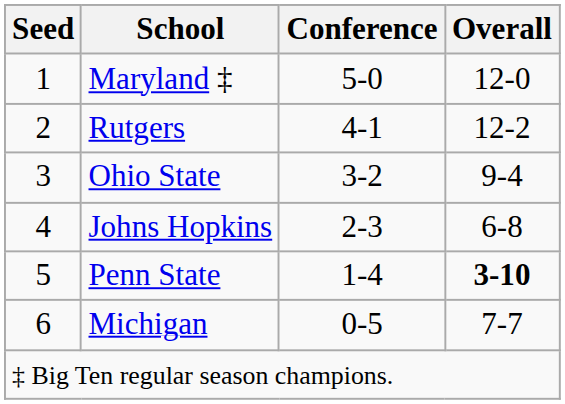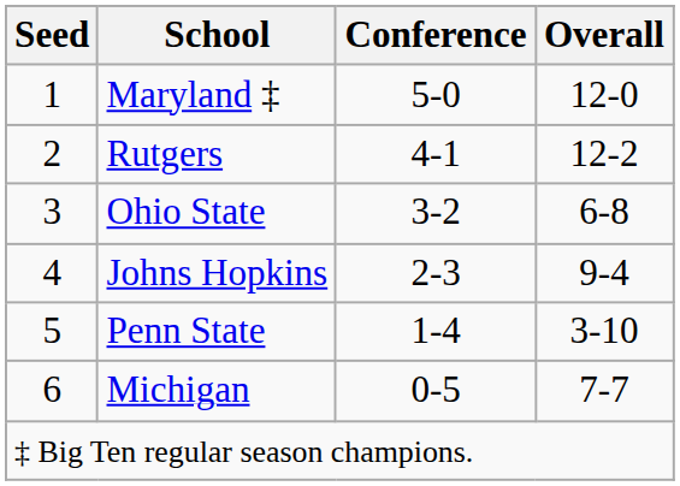 <table class="wikitable" style="text-align:center">
 <tr>
 <th>Seed</th>
 <th>School</th>
 <th>Conference</th>
 <th>Overall</th>
 </tr>
 <tr>
 <td>1</td>
 <td align=left><a href='#'>Maryland</a> ‡</td>
 <td>5-0</td>
 <td>12-0</td>
 </tr>
 <tr>
 <td>2</td>
 <td align=left><a href='#'>Rutgers</a></td>
 <td>4-1</td>
 <td>12-2</td>
 </tr>
 <tr>
 <td>3</td>
 <td align=left><a href='#'>Ohio State</a></td>
 <td>3-2</td>
-<td>9-4</td>
+<td>6-8</td>
 </tr>
 <tr>
 <td>4</td>
 <td align=left><a href='#'>Johns Hopkins</a></td>
 <td>2-3</td>
-<td>6-8</td>
+<td>9-4</td>
 </tr>
 <tr>
 <td>5</td>
 <td align=left><a href='#'>Penn State</a></td>
 <td>1-4</td>
-<td><strong>3-10</strong></td>
+<td>3-10</td>
 </tr>
 <tr>
 <td>6</td>
 <td align=left><a href='#'>Michigan</a></td>
 <td>0-5</td>
 <td>7-7</td>
 </tr>
 <tr>
 <td colspan=4 align=left><small>‡ Big Ten regular season champions.</small></td>
 </tr>
 </table>
